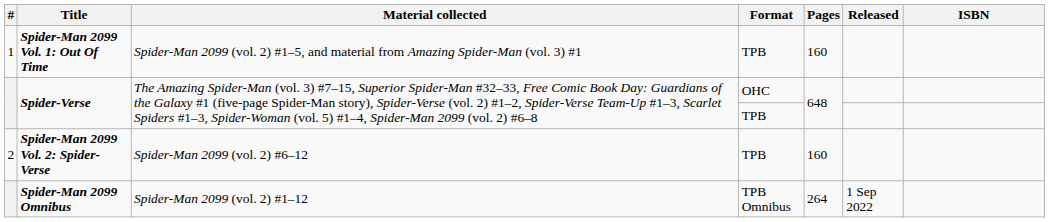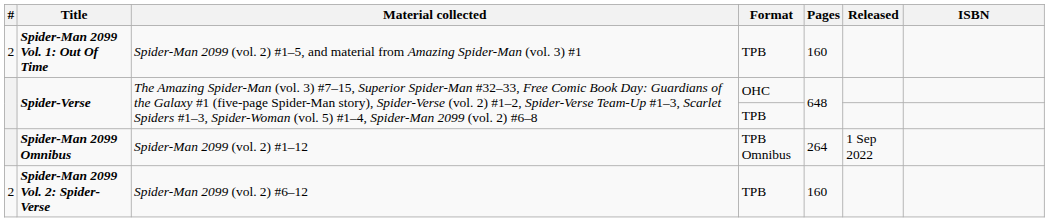 <table class="wikitable sortable" width=98%>
 <tr>
 <th>#</th>
 <th>Title</th>
 <th>Material collected</th>
 <th class="unsortable">Format</th>
 <th>Pages</th>
 <th>Released</th>
 <th class="unsortable" style="width: 10em;">ISBN</th>
 </tr>
 <tr>
-<td>1</td>
+<td>2</td>
 <td><strong><em>Spider-Man 2099 Vol. 1: Out Of Time</em></strong></td>
 <td><em>Spider-Man 2099</em> (vol. 2) #1–5, and material from <em>Amazing Spider-Man</em> (vol. 3) #1</td>
 <td>TPB</td>
 <td>160</td>
 <td></td>
 <td></td>
 </tr>
 <tr>
 <th style="background-color: light grey;" rowspan=2></th>
 <td rowspan=2><strong><em>Spider-Verse</em></strong></td>
 <td rowspan=2><em>The Amazing Spider-Man</em> (vol. 3) #7–15, <em>Superior Spider-Man</em> #32–33, <em>Free Comic Book Day: Guardians of the Galaxy</em> #1 (five-page Spider-Man story), <em>Spider-Verse</em> (vol. 2) #1–2, <em>Spider-Verse Team-Up</em> #1–3, <em>Scarlet Spiders</em> #1–3, <em>Spider-Woman</em> (vol. 5) #1–4, <em>Spider-Man 2099</em> (vol. 2) #6–8</td>
 <td>OHC</td>
 <td rowspan=2>648</td>
 <td></td>
 <td></td>
 </tr>
 <tr>
 <td>TPB</td>
 <td></td>
 <td></td>
 </tr>
 <tr>
+<th style="background-color: light grey;"></th>
+<td><strong><em>Spider-Man 2099 Omnibus</em></strong></td>
+<td><em>Spider-Man 2099</em> (vol. 2) #1–12</td>
+<td>TPB Omnibus</td>
+<td>264</td>
+<td>1 Sep 2022</td>
+<td></td>
+</tr>
+<tr>
 <td>2</td>
 <td><strong><em>Spider-Man 2099 Vol. 2: Spider-Verse</em></strong></td>
 <td><em>Spider-Man 2099</em> (vol. 2) #6–12</td>
 <td>TPB</td>
 <td>160</td>
 <td></td>
 <td></td>
 </tr>
-<tr>
-<th style="background-color: light grey;"></th>
-<td><strong><em>Spider-Man 2099 Omnibus</em></strong></td>
-<td><em>Spider-Man 2099</em> (vol. 2) #1–12</td>
-<td>TPB Omnibus</td>
-<td>264</td>
-<td>1 Sep 2022</td>
-<td></td>
-</tr>
 </table>
